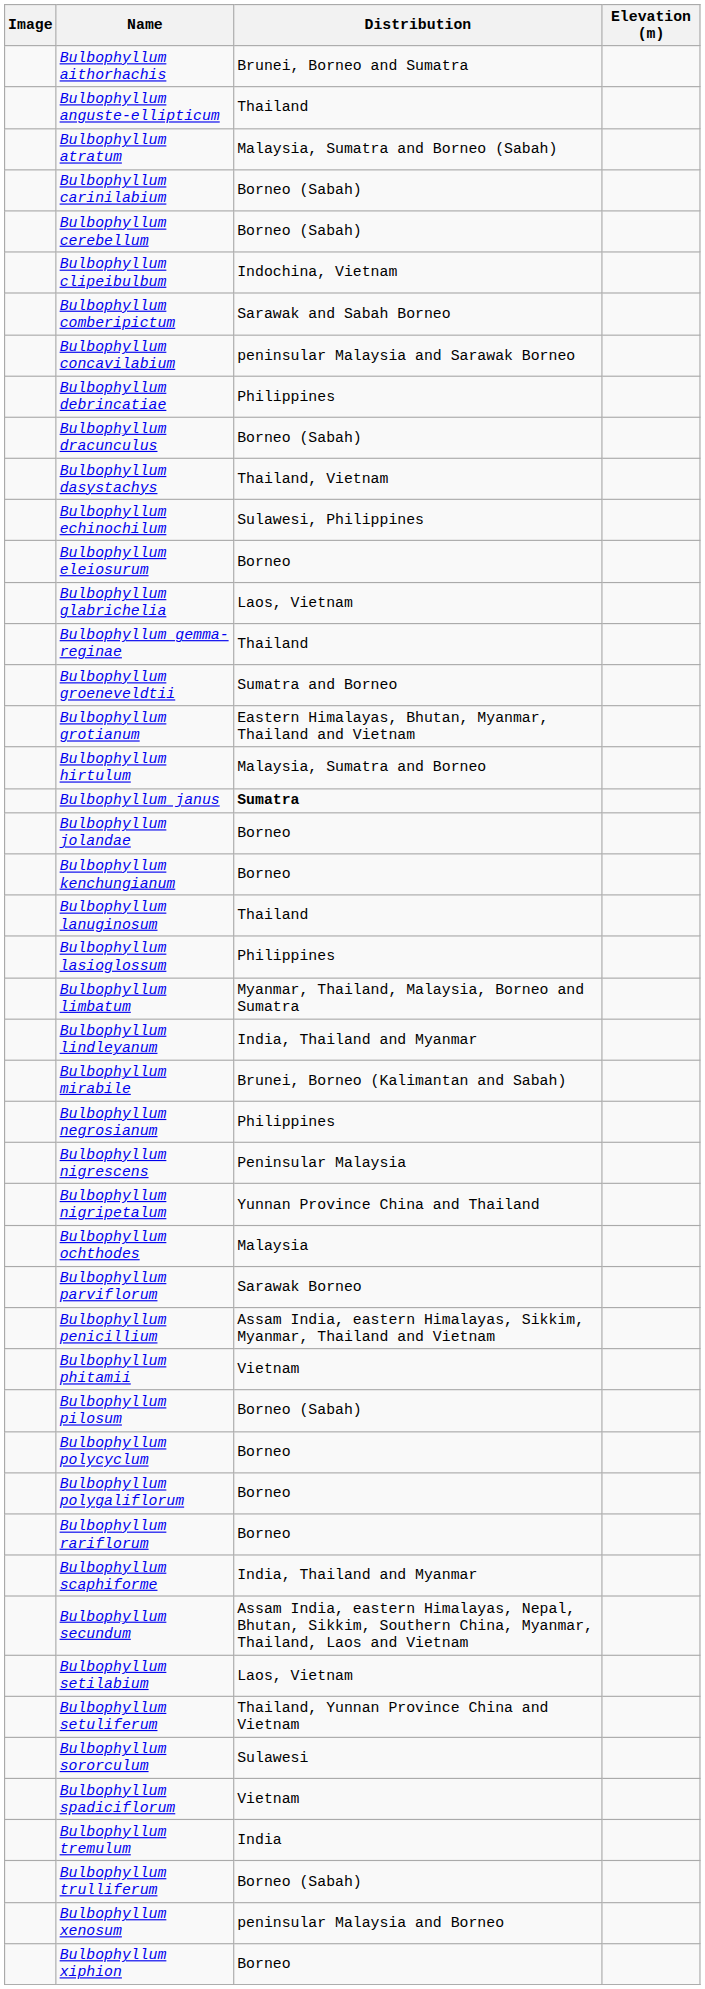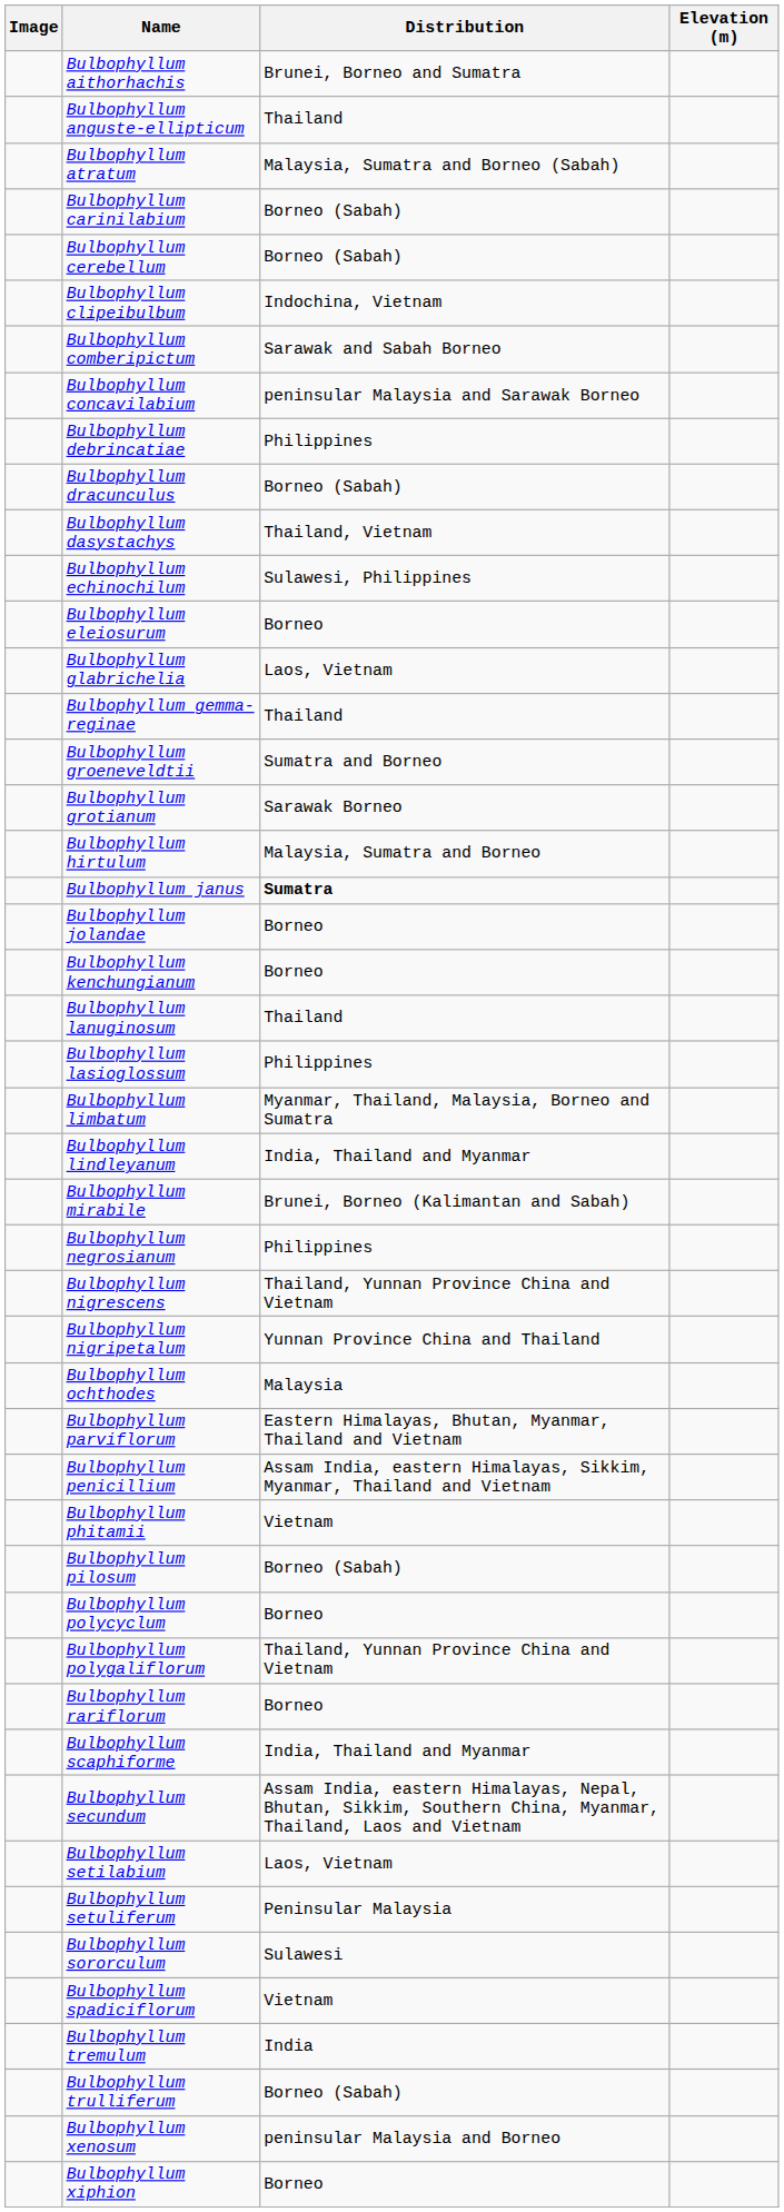 <table class="wikitable collapsible">
 <tr>
 <th>Image</th>
 <th>Name</th>
 <th>Distribution</th>
 <th>Elevation (m)</th>
 </tr>
 <tr>
 <td></td>
 <td><em><a href='#'>Bulbophyllum aithorhachis</a></em> </td>
 <td>Brunei, Borneo and Sumatra</td>
 <td></td>
 </tr>
 <tr>
 <td></td>
 <td><em><a href='#'>Bulbophyllum anguste-ellipticum</a></em> </td>
 <td>Thailand</td>
 <td></td>
 </tr>
 <tr>
 <td></td>
 <td><em><a href='#'>Bulbophyllum atratum</a></em> </td>
 <td>Malaysia, Sumatra and Borneo (Sabah)</td>
 <td></td>
 </tr>
 <tr>
 <td></td>
 <td><em><a href='#'>Bulbophyllum carinilabium</a></em> </td>
 <td>Borneo (Sabah)</td>
 <td></td>
 </tr>
 <tr>
 <td></td>
 <td><em><a href='#'>Bulbophyllum cerebellum</a></em> </td>
 <td>Borneo (Sabah)</td>
 <td></td>
 </tr>
 <tr>
 <td></td>
 <td><em><a href='#'>Bulbophyllum clipeibulbum</a></em> </td>
 <td>Indochina, Vietnam</td>
 <td></td>
 </tr>
 <tr>
 <td></td>
 <td><em><a href='#'>Bulbophyllum comberipictum</a></em> </td>
 <td>Sarawak and Sabah Borneo</td>
 <td></td>
 </tr>
 <tr>
 <td></td>
 <td><em><a href='#'>Bulbophyllum concavilabium</a></em> </td>
 <td>peninsular Malaysia and Sarawak Borneo</td>
 <td></td>
 </tr>
 <tr>
 <td></td>
 <td><em><a href='#'>Bulbophyllum debrincatiae</a></em> </td>
 <td>Philippines</td>
 <td></td>
 </tr>
 <tr>
 <td></td>
 <td><em><a href='#'>Bulbophyllum dracunculus</a></em> </td>
 <td>Borneo (Sabah)</td>
 <td></td>
 </tr>
 <tr>
 <td></td>
 <td><em><a href='#'>Bulbophyllum dasystachys</a></em> </td>
 <td>Thailand, Vietnam</td>
 <td></td>
 </tr>
 <tr>
 <td></td>
 <td><em><a href='#'>Bulbophyllum echinochilum</a></em> </td>
 <td>Sulawesi, Philippines</td>
 <td></td>
 </tr>
 <tr>
 <td></td>
 <td><em><a href='#'>Bulbophyllum eleiosurum</a></em> </td>
 <td>Borneo</td>
 <td></td>
 </tr>
 <tr>
 <td></td>
 <td><em><a href='#'>Bulbophyllum glabrichelia</a></em> </td>
 <td>Laos, Vietnam</td>
 <td></td>
 </tr>
 <tr>
 <td></td>
 <td><em><a href='#'>Bulbophyllum gemma-reginae</a></em> </td>
 <td>Thailand</td>
 <td></td>
 </tr>
 <tr>
 <td></td>
 <td><em><a href='#'>Bulbophyllum groeneveldtii</a></em> </td>
 <td>Sumatra and Borneo</td>
 <td></td>
 </tr>
 <tr>
 <td></td>
 <td><em><a href='#'>Bulbophyllum grotianum</a></em> </td>
-<td>Eastern Himalayas, Bhutan, Myanmar, Thailand and Vietnam</td>
+<td>Sarawak Borneo</td>
 <td></td>
 </tr>
 <tr>
 <td></td>
 <td><em><a href='#'>Bulbophyllum hirtulum</a></em> </td>
 <td>Malaysia, Sumatra and Borneo</td>
 <td></td>
 </tr>
 <tr>
 <td></td>
 <td><em><a href='#'>Bulbophyllum janus</a></em> </td>
 <td><strong>Sumatra</strong></td>
 <td></td>
 </tr>
 <tr>
 <td></td>
 <td><em><a href='#'>Bulbophyllum jolandae</a></em> </td>
 <td>Borneo</td>
 <td></td>
 </tr>
 <tr>
 <td></td>
 <td><em><a href='#'>Bulbophyllum kenchungianum</a></em> </td>
 <td>Borneo</td>
 <td></td>
 </tr>
 <tr>
 <td></td>
 <td><em><a href='#'>Bulbophyllum lanuginosum</a></em> </td>
 <td>Thailand</td>
 <td></td>
 </tr>
 <tr>
 <td></td>
 <td><em><a href='#'>Bulbophyllum lasioglossum</a></em> </td>
 <td>Philippines</td>
 <td></td>
 </tr>
 <tr>
 <td></td>
 <td><em><a href='#'>Bulbophyllum limbatum</a></em> </td>
 <td>Myanmar, Thailand, Malaysia, Borneo and Sumatra</td>
 <td></td>
 </tr>
 <tr>
 <td></td>
 <td><em><a href='#'>Bulbophyllum lindleyanum</a></em> </td>
 <td>India, Thailand and Myanmar</td>
 <td></td>
 </tr>
 <tr>
 <td></td>
 <td><em><a href='#'>Bulbophyllum mirabile</a></em> </td>
 <td>Brunei, Borneo (Kalimantan and Sabah)</td>
 <td></td>
 </tr>
 <tr>
 <td></td>
 <td><em><a href='#'>Bulbophyllum negrosianum</a></em> </td>
 <td>Philippines</td>
 <td></td>
 </tr>
 <tr>
 <td></td>
 <td><em><a href='#'>Bulbophyllum nigrescens</a></em> </td>
-<td>Peninsular Malaysia</td>
+<td>Thailand, Yunnan Province China and Vietnam</td>
 <td></td>
 </tr>
 <tr>
 <td></td>
 <td><em><a href='#'>Bulbophyllum nigripetalum</a></em> </td>
 <td>Yunnan Province China and Thailand</td>
 <td></td>
 </tr>
 <tr>
 <td></td>
 <td><em><a href='#'>Bulbophyllum ochthodes</a></em> </td>
 <td>Malaysia</td>
 <td></td>
 </tr>
 <tr>
 <td></td>
 <td><em><a href='#'>Bulbophyllum parviflorum</a></em> </td>
-<td>Sarawak Borneo</td>
+<td>Eastern Himalayas, Bhutan, Myanmar, Thailand and Vietnam</td>
 <td></td>
 </tr>
 <tr>
 <td></td>
 <td><em><a href='#'>Bulbophyllum penicillium</a></em> </td>
 <td>Assam India, eastern Himalayas, Sikkim, Myanmar, Thailand and Vietnam</td>
 <td></td>
 </tr>
 <tr>
 <td></td>
 <td><em><a href='#'>Bulbophyllum phitamii</a></em> </td>
 <td>Vietnam</td>
 <td></td>
 </tr>
 <tr>
 <td></td>
 <td><em><a href='#'>Bulbophyllum pilosum</a></em> </td>
 <td>Borneo (Sabah)</td>
 <td></td>
 </tr>
 <tr>
 <td></td>
 <td><em><a href='#'>Bulbophyllum polycyclum</a></em> </td>
 <td>Borneo</td>
 <td></td>
 </tr>
 <tr>
 <td></td>
 <td><em><a href='#'>Bulbophyllum polygaliflorum</a></em> </td>
-<td>Borneo</td>
+<td>Thailand, Yunnan Province China and Vietnam</td>
 <td></td>
 </tr>
 <tr>
 <td></td>
 <td><em><a href='#'>Bulbophyllum rariflorum</a></em> </td>
 <td>Borneo</td>
 <td></td>
 </tr>
 <tr>
 <td></td>
 <td><em><a href='#'>Bulbophyllum scaphiforme</a></em> </td>
 <td>India, Thailand and Myanmar</td>
 <td></td>
 </tr>
 <tr>
 <td></td>
 <td><em><a href='#'>Bulbophyllum secundum</a></em> </td>
 <td>Assam India, eastern Himalayas, Nepal, Bhutan, Sikkim, Southern China, Myanmar, Thailand, Laos and Vietnam</td>
 <td></td>
 </tr>
 <tr>
 <td></td>
 <td><em><a href='#'>Bulbophyllum setilabium</a></em> </td>
 <td>Laos, Vietnam</td>
 <td></td>
 </tr>
 <tr>
 <td></td>
 <td><em><a href='#'>Bulbophyllum setuliferum</a></em> </td>
-<td>Thailand, Yunnan Province China and Vietnam</td>
+<td>Peninsular Malaysia</td>
 <td></td>
 </tr>
 <tr>
 <td></td>
 <td><em><a href='#'>Bulbophyllum sororculum</a></em> </td>
 <td>Sulawesi</td>
 <td></td>
 </tr>
 <tr>
 <td></td>
 <td><em><a href='#'>Bulbophyllum spadiciflorum</a></em> </td>
 <td>Vietnam</td>
 <td></td>
 </tr>
 <tr>
 <td></td>
 <td><em><a href='#'>Bulbophyllum tremulum</a></em> </td>
 <td>India</td>
 <td></td>
 </tr>
 <tr>
 <td></td>
 <td><em><a href='#'>Bulbophyllum trulliferum</a></em> </td>
 <td>Borneo (Sabah)</td>
 <td></td>
 </tr>
 <tr>
 <td></td>
 <td><em><a href='#'>Bulbophyllum xenosum</a></em> </td>
 <td>peninsular Malaysia and Borneo</td>
 <td></td>
 </tr>
 <tr>
 <td></td>
 <td><em><a href='#'>Bulbophyllum xiphion</a></em> </td>
 <td>Borneo</td>
 <td></td>
 </tr>
 <tr>
 </tr>
 </table>
